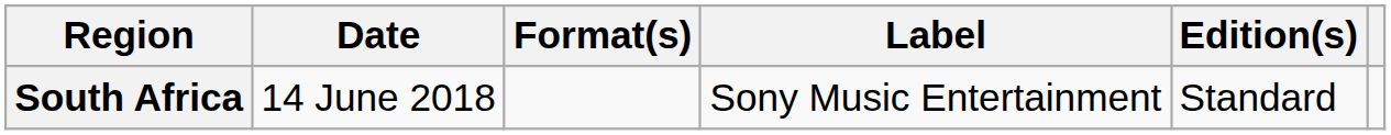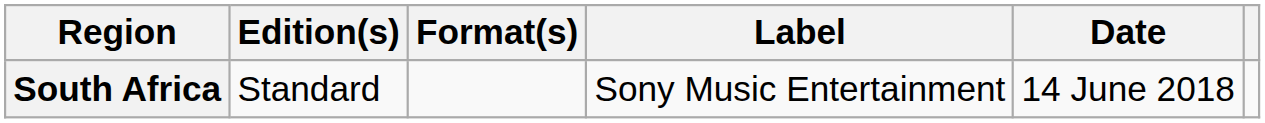 <table class="wikitable plainrowheaders">
 <tr>
 <th scope="col">Region</th>
-<th scope="col">Date</th>
+<th scope="col">Edition(s)</th>
 <th scope="col">Format(s)</th>
 <th scope="col">Label</th>
-<th scope="col">Edition(s)</th>
+<th scope="col">Date</th>
 <th scope="col"></th>
 </tr>
 <tr>
 <th scope="row">South Africa</th>
-<td>14 June 2018</td>
+<td>Standard</td>
 <td></td>
 <td>Sony Music  Entertainment</td>
-<td>Standard</td>
+<td>14 June 2018</td>
 <td style="text-align:center;"></td>
 </tr>
 </table>
